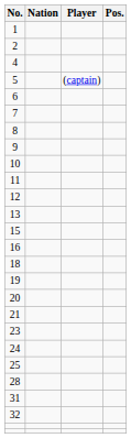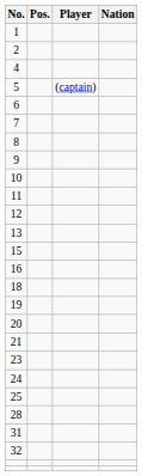 <table class="wikitable sortable">
 <tr>
 <th scope="col"><abbr>No.</abbr></th>
+<th scope="col"><abbr>Pos.</abbr></th>
+<th scope="col">Player</th>
 <th scope="col">Nation</th>
-<th scope="col">Player</th>
-<th scope="col"><abbr>Pos.</abbr></th>
 </tr>
 <tr>
 <td align="center">1</td>
+<td align="center"></td>
 <td></td>
 <td></td>
-<td align="center"></td>
 </tr>
 <tr>
 <td align="center">2</td>
+<td align="center"></td>
 <td></td>
 <td></td>
-<td align="center"></td>
 </tr>
 <tr>
 <td align="center">4</td>
+<td align="center"></td>
 <td></td>
 <td></td>
-<td align="center"></td>
 </tr>
 <tr>
 <td align="center">5</td>
+<td align="center"></td>
+<td> (<a href='#'>captain</a>)</td>
 <td></td>
-<td> (<a href='#'>captain</a>)</td>
-<td align="center"></td>
 </tr>
 <tr>
 <td align="center">6</td>
+<td align="center"></td>
 <td></td>
 <td></td>
-<td align="center"></td>
 </tr>
 <tr>
 <td align="center">7</td>
+<td align="center"></td>
 <td></td>
 <td></td>
-<td align="center"></td>
 </tr>
 <tr>
 <td align="center">8</td>
+<td align="center"></td>
 <td></td>
 <td></td>
-<td align="center"></td>
 </tr>
 <tr>
 <td align="center">9</td>
+<td align="center"></td>
 <td></td>
 <td></td>
-<td align="center"></td>
 </tr>
 <tr>
 <td align="center">10</td>
+<td align="center"></td>
 <td></td>
 <td></td>
-<td align="center"></td>
 </tr>
 <tr>
 <td align="center">11</td>
+<td align="center"></td>
 <td></td>
 <td></td>
-<td align="center"></td>
 </tr>
 <tr>
 <td align="center">12</td>
+<td align="center"></td>
 <td></td>
 <td></td>
-<td align="center"></td>
 </tr>
 <tr>
 <td align="center">13</td>
+<td align="center"></td>
 <td></td>
 <td></td>
-<td align="center"></td>
 </tr>
 <tr>
 <td align="center">15</td>
+<td align="center"></td>
 <td></td>
 <td></td>
-<td align="center"></td>
 </tr>
 <tr>
 <td align="center">16</td>
+<td align="center"></td>
 <td></td>
 <td></td>
-<td align="center"></td>
 </tr>
 <tr>
 <td align="center">18</td>
+<td align="center"></td>
 <td></td>
 <td></td>
-<td align="center"></td>
 </tr>
 <tr>
 <td align="center">19</td>
+<td align="center"></td>
 <td></td>
 <td></td>
-<td align="center"></td>
 </tr>
 <tr>
 <td align="center">20</td>
+<td align="center"></td>
 <td></td>
 <td></td>
-<td align="center"></td>
 </tr>
 <tr>
 <td align="center">21</td>
+<td align="center"></td>
 <td></td>
 <td></td>
-<td align="center"></td>
 </tr>
 <tr>
 <td align="center">23</td>
+<td align="center"></td>
 <td></td>
 <td></td>
-<td align="center"></td>
 </tr>
 <tr>
 <td align="center">24</td>
+<td align="center"></td>
 <td></td>
 <td></td>
-<td align="center"></td>
 </tr>
 <tr>
 <td align="center">25</td>
+<td align="center"></td>
 <td></td>
 <td></td>
-<td align="center"></td>
 </tr>
 <tr>
 <td align="center">28</td>
+<td align="center"></td>
 <td></td>
 <td></td>
-<td align="center"></td>
 </tr>
 <tr>
 <td align="center">31</td>
+<td align="center"></td>
 <td></td>
 <td></td>
-<td align="center"></td>
 </tr>
 <tr>
 <td align="center">32</td>
+<td align="center"></td>
 <td></td>
 <td></td>
-<td align="center"></td>
 </tr>
 <tr>
 <td align="center"></td>
+<td align="center"></td>
 <td></td>
 <td></td>
-<td align="center"></td>
 </tr>
 <tr>
 <td align="center"></td>
+<td align="center"></td>
 <td></td>
 <td></td>
-<td align="center"></td>
 </tr>
 </table>
